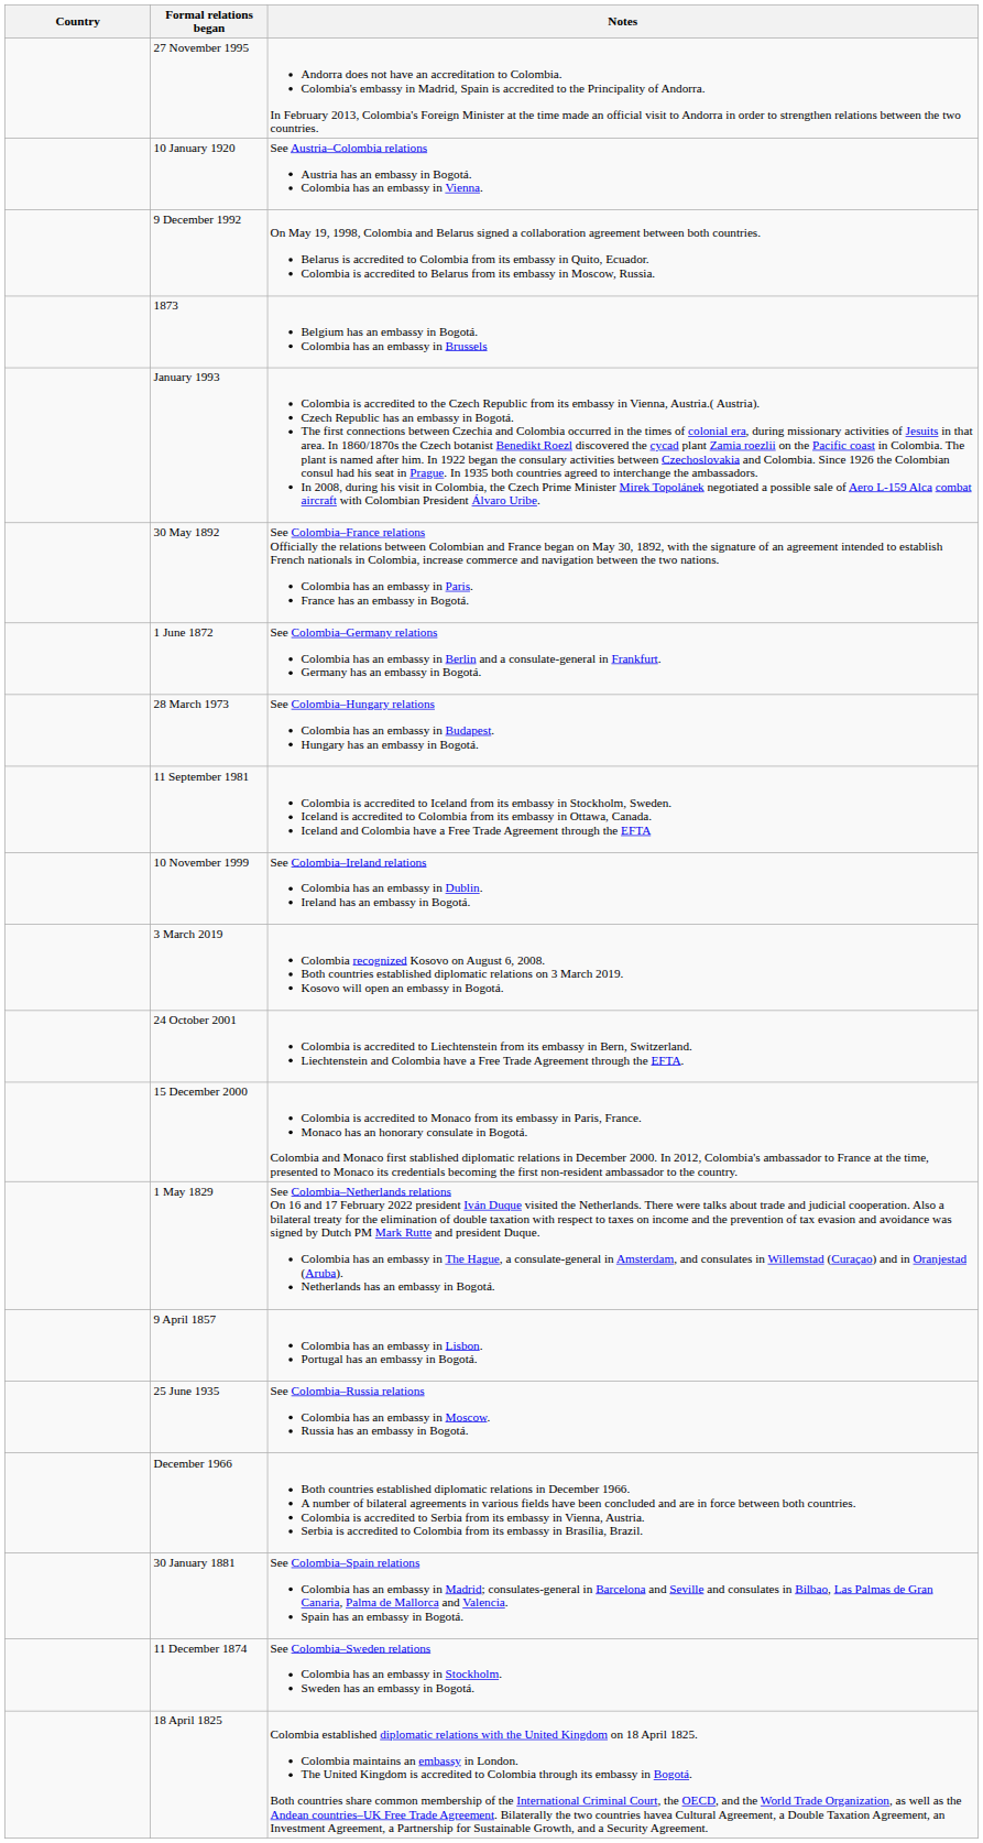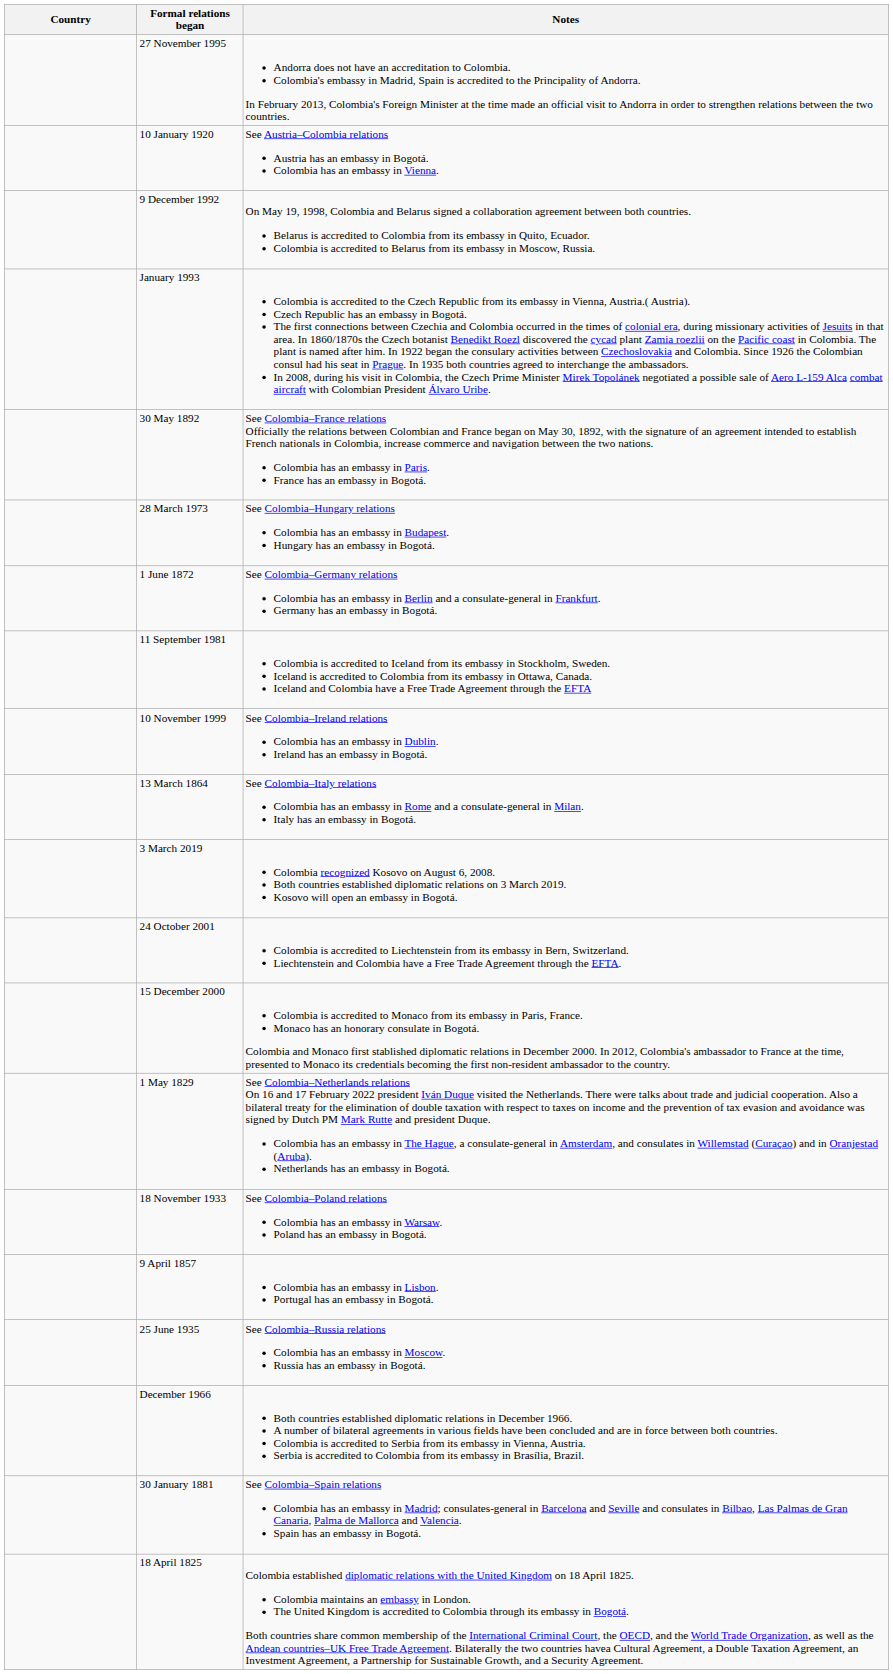 <table class="wikitable sortable" style="width:100%; margin:auto;">
 <tr>
 <th style="width:15%;">Country</th>
 <th style="width:12%;">Formal relations began</th>
 <th>Notes</th>
 </tr>
 <tr valign="top">
 <td></td>
 <td>27 November 1995</td>
 <td><br><ul><li>Andorra does not have an accreditation to Colombia.</li><li>Colombia's embassy in Madrid, Spain is accredited to the Principality of Andorra.</li></ul>In February 2013, Colombia's Foreign Minister at the time made an official visit to Andorra in order to strengthen relations between the two countries.</td>
 </tr>
 <tr valign="top">
 <td></td>
 <td>10 January 1920</td>
 <td>See <a href='#'>Austria–Colombia relations</a><br><ul><li>Austria has an embassy in Bogotá.</li><li>Colombia has an embassy in <a href='#'>Vienna</a>.</li></ul></td>
 </tr>
 <tr valign="top">
 <td></td>
 <td>9 December 1992</td>
 <td><br>On May 19, 1998, Colombia and Belarus signed a collaboration agreement between both countries.<ul><li>Belarus is accredited to Colombia from its embassy in Quito, Ecuador.</li><li>Colombia is accredited to Belarus from its embassy in Moscow, Russia.</li></ul></td>
 </tr>
 <tr valign="top">
 <td></td>
-<td>1873</td>
-<td><br><ul><li>Belgium has an embassy in Bogotá.</li><li>Colombia has an embassy in <a href='#'>Brussels</a></li></ul></td>
-</tr>
-<tr valign="top">
-<td></td>
 <td>January 1993</td>
 <td><br><ul><li>Colombia is accredited to the Czech Republic from its embassy in Vienna, Austria.( Austria).</li><li>Czech Republic has an embassy in Bogotá.</li><li>The first connections between Czechia and Colombia occurred in the times of <a href='#'>colonial era</a>, during missionary activities of <a href='#'>Jesuits</a> in that area. In 1860/1870s the Czech botanist <a href='#'>Benedikt Roezl</a> discovered the <a href='#'>cycad</a> plant <a href='#'>Zamia roezlii</a> on the <a href='#'>Pacific coast</a> in Colombia. The plant is named after him. In 1922 began the consulary activities between <a href='#'>Czechoslovakia</a> and Colombia. Since 1926 the Colombian consul had his seat in <a href='#'>Prague</a>. In 1935 both countries agreed to interchange the ambassadors.</li><li>In 2008, during his visit in Colombia, the Czech Prime Minister <a href='#'>Mirek Topolánek</a> negotiated a possible sale of <a href='#'>Aero L-159 Alca</a> <a href='#'>combat aircraft</a> with Colombian President <a href='#'>Álvaro Uribe</a>.</li></ul></td>
 </tr>
 <tr valign="top">
 <td></td>
 <td> 30 May 1892</td>
 <td>See <a href='#'>Colombia–France relations</a><br>Officially the relations between Colombian and France began on May 30, 1892, with the signature of an agreement intended to establish French nationals in Colombia, increase commerce and navigation between the two nations.<ul><li>Colombia has an embassy in <a href='#'>Paris</a>.</li><li>France has an embassy in Bogotá.</li></ul></td>
 </tr>
 <tr valign="top">
 <td></td>
-<td>1 June 1872</td>
-<td>See <a href='#'>Colombia–Germany relations</a><br><ul><li>Colombia has an embassy in <a href='#'>Berlin</a> and a consulate-general in <a href='#'>Frankfurt</a>.</li><li>Germany has an embassy in Bogotá.</li></ul></td>
+<td>28 March 1973</td>
+<td>See <a href='#'>Colombia–Hungary relations</a><br><ul><li>Colombia has an embassy in <a href='#'>Budapest</a>.</li><li>Hungary has an embassy in Bogotá.</li></ul></td>
 </tr>
 <tr valign="top">
 <td></td>
-<td>28 March 1973</td>
-<td>See <a href='#'>Colombia–Hungary relations</a><br><ul><li>Colombia has an embassy in <a href='#'>Budapest</a>.</li><li>Hungary has an embassy in Bogotá.</li></ul></td>
+<td>1 June 1872</td>
+<td>See <a href='#'>Colombia–Germany relations</a><br><ul><li>Colombia has an embassy in <a href='#'>Berlin</a> and a consulate-general in <a href='#'>Frankfurt</a>.</li><li>Germany has an embassy in Bogotá.</li></ul></td>
 </tr>
 <tr valign="top">
 <td></td>
 <td>11 September 1981</td>
 <td><br><ul><li>Colombia is accredited to Iceland from its embassy in Stockholm, Sweden.</li><li>Iceland is accredited to Colombia from its embassy in Ottawa, Canada.</li><li>Iceland and Colombia have a Free Trade Agreement through the <a href='#'>EFTA</a></li></ul></td>
 </tr>
 <tr valign="top">
 <td></td>
 <td>10 November 1999</td>
 <td>See <a href='#'>Colombia–Ireland relations</a><br><ul><li>Colombia has an embassy in <a href='#'>Dublin</a>.</li><li>Ireland has an embassy in Bogotá.</li></ul></td>
+</tr>
+<tr valign="top">
+<td></td>
+<td>13 March 1864</td>
+<td>See <a href='#'>Colombia–Italy relations</a><br><ul><li>Colombia has an embassy in <a href='#'>Rome</a> and a consulate-general in <a href='#'>Milan</a>.</li><li>Italy has an embassy in Bogotá.</li></ul></td>
 </tr>
 <tr valign="top">
 <td></td>
 <td>3 March 2019</td>
 <td><br><ul><li>Colombia <a href='#'>recognized</a> Kosovo on August 6, 2008.</li><li>Both countries established diplomatic relations on 3 March 2019.</li><li>Kosovo will open an embassy in Bogotá.</li></ul></td>
 </tr>
 <tr valign="top">
 <td></td>
 <td>24 October 2001</td>
 <td><br><ul><li>Colombia is accredited to Liechtenstein from its embassy in Bern, Switzerland.</li><li>Liechtenstein and Colombia have a Free Trade Agreement through the <a href='#'>EFTA</a>.</li></ul></td>
 </tr>
 <tr valign="top">
 <td></td>
 <td>15 December 2000</td>
 <td><br><ul><li>Colombia is accredited to Monaco from its embassy in Paris, France.</li><li>Monaco has an honorary consulate in Bogotá.</li></ul>Colombia and Monaco first stablished diplomatic relations in December 2000. In 2012, Colombia's ambassador to France at the time, presented to Monaco its credentials becoming the first non-resident ambassador to the country.</td>
 </tr>
 <tr valign="top">
 <td></td>
 <td>1 May 1829</td>
 <td>See <a href='#'>Colombia–Netherlands relations</a><br>On 16 and 17 February 2022 president <a href='#'>Iván Duque</a> visited the Netherlands. There were talks about trade and judicial cooperation. Also a bilateral treaty for the elimination of double taxation with respect to taxes on income and the prevention of tax evasion and avoidance was signed by Dutch PM <a href='#'>Mark Rutte</a> and president Duque.<ul><li>Colombia has an embassy in <a href='#'>The Hague</a>, a consulate-general in <a href='#'>Amsterdam</a>, and consulates in <a href='#'>Willemstad</a> (<a href='#'>Curaçao</a>) and in <a href='#'>Oranjestad</a> (<a href='#'>Aruba</a>).</li><li>Netherlands has an embassy in Bogotá.</li></ul></td>
 </tr>
 <tr valign="top">
 <td></td>
+<td>18 November 1933</td>
+<td>See <a href='#'>Colombia–Poland relations</a><br><ul><li>Colombia has an embassy in <a href='#'>Warsaw</a>.</li><li>Poland has an embassy in Bogotá.</li></ul></td>
+</tr>
+<tr valign="top">
+<td></td>
 <td>9 April 1857</td>
 <td><br><ul><li>Colombia has an embassy in <a href='#'>Lisbon</a>.</li><li>Portugal has an embassy in Bogotá.</li></ul></td>
 </tr>
 <tr valign="top">
 <td></td>
 <td>25 June 1935</td>
 <td>See <a href='#'>Colombia–Russia relations</a><br><ul><li>Colombia has an embassy in <a href='#'>Moscow</a>.</li><li>Russia has an embassy in Bogotá.</li></ul></td>
 </tr>
 <tr valign="top">
 <td></td>
 <td>December 1966</td>
 <td><br><ul><li>Both countries established diplomatic relations in December 1966.</li><li>A number of bilateral agreements in various fields have been concluded and are in force between both countries.</li><li>Colombia is accredited to Serbia from its embassy in Vienna, Austria.</li><li>Serbia is accredited to Colombia from its embassy in Brasília, Brazil.</li></ul></td>
 </tr>
 <tr valign="top">
 <td></td>
 <td>30 January 1881</td>
 <td>See <a href='#'>Colombia–Spain relations</a><br><ul><li>Colombia has an embassy in <a href='#'>Madrid</a>; consulates-general in <a href='#'>Barcelona</a> and <a href='#'>Seville</a> and consulates in <a href='#'>Bilbao</a>, <a href='#'>Las Palmas de Gran Canaria</a>, <a href='#'>Palma de Mallorca</a> and <a href='#'>Valencia</a>.</li><li>Spain has an embassy in Bogotá.</li></ul></td>
 </tr>
 <tr valign="top">
 <td></td>
-<td>11 December 1874</td>
-<td>See <a href='#'>Colombia–Sweden relations</a><br><ul><li>Colombia has an embassy in <a href='#'>Stockholm</a>.</li><li>Sweden has an embassy in Bogotá.</li></ul></td>
-</tr>
-<tr valign="top">
-<td></td>
 <td>18 April 1825</td>
 <td><br>Colombia established <a href='#'>diplomatic relations with the United Kingdom</a> on 18 April 1825.<ul><li>Colombia maintains an <a href='#'>embassy</a> in London.</li><li>The United Kingdom is accredited to Colombia through its embassy in <a href='#'>Bogotá</a>.</li></ul>Both countries share common membership of the <a href='#'>International Criminal Court</a>, the <a href='#'>OECD</a>, and the <a href='#'>World Trade Organization</a>, as well as the <a href='#'>Andean countries–UK Free Trade Agreement</a>. Bilaterally the two countries havea Cultural Agreement, a Double Taxation Agreement, an Investment Agreement, a Partnership for Sustainable Growth, and a Security Agreement.</td>
 </tr>
 </table>
